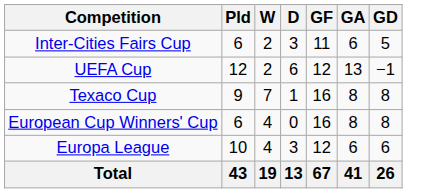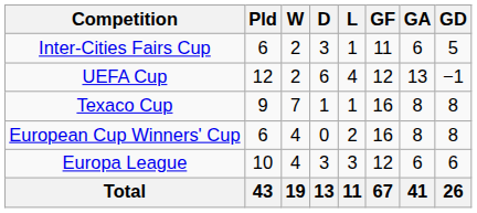 <table class="wikitable" style="text-align:center">
 <tr>
 <th>Competition</th>
 <th>Pld</th>
 <th>W</th>
 <th>D</th>
+<th>L</th>
 <th>GF</th>
 <th>GA</th>
 <th>GD</th>
 </tr>
 <tr>
 <td><a href='#'>Inter-Cities Fairs Cup</a></td>
 <td>6</td>
 <td>2</td>
 <td>3</td>
+<td>1</td>
 <td>11</td>
 <td>6</td>
 <td>5</td>
 </tr>
 <tr>
 <td><a href='#'>UEFA Cup</a></td>
 <td>12</td>
 <td>2</td>
 <td>6</td>
+<td>4</td>
 <td>12</td>
 <td>13</td>
 <td>−1</td>
 </tr>
 <tr>
 <td><a href='#'>Texaco Cup</a></td>
 <td>9</td>
 <td>7</td>
+<td>1</td>
 <td>1</td>
 <td>16</td>
 <td>8</td>
 <td>8</td>
 </tr>
 <tr>
 <td><a href='#'>European Cup Winners' Cup</a></td>
 <td>6</td>
 <td>4</td>
 <td>0</td>
+<td>2</td>
 <td>16</td>
 <td>8</td>
 <td>8</td>
 </tr>
 <tr>
 <td><a href='#'>Europa League</a></td>
 <td>10</td>
 <td>4</td>
+<td>3</td>
 <td>3</td>
 <td>12</td>
 <td>6</td>
 <td>6</td>
 </tr>
 <tr>
 <th>Total</th>
 <th>43</th>
 <th>19</th>
 <th>13</th>
+<th>11</th>
 <th>67</th>
 <th>41</th>
 <th>26</th>
 </tr>
 </table>
